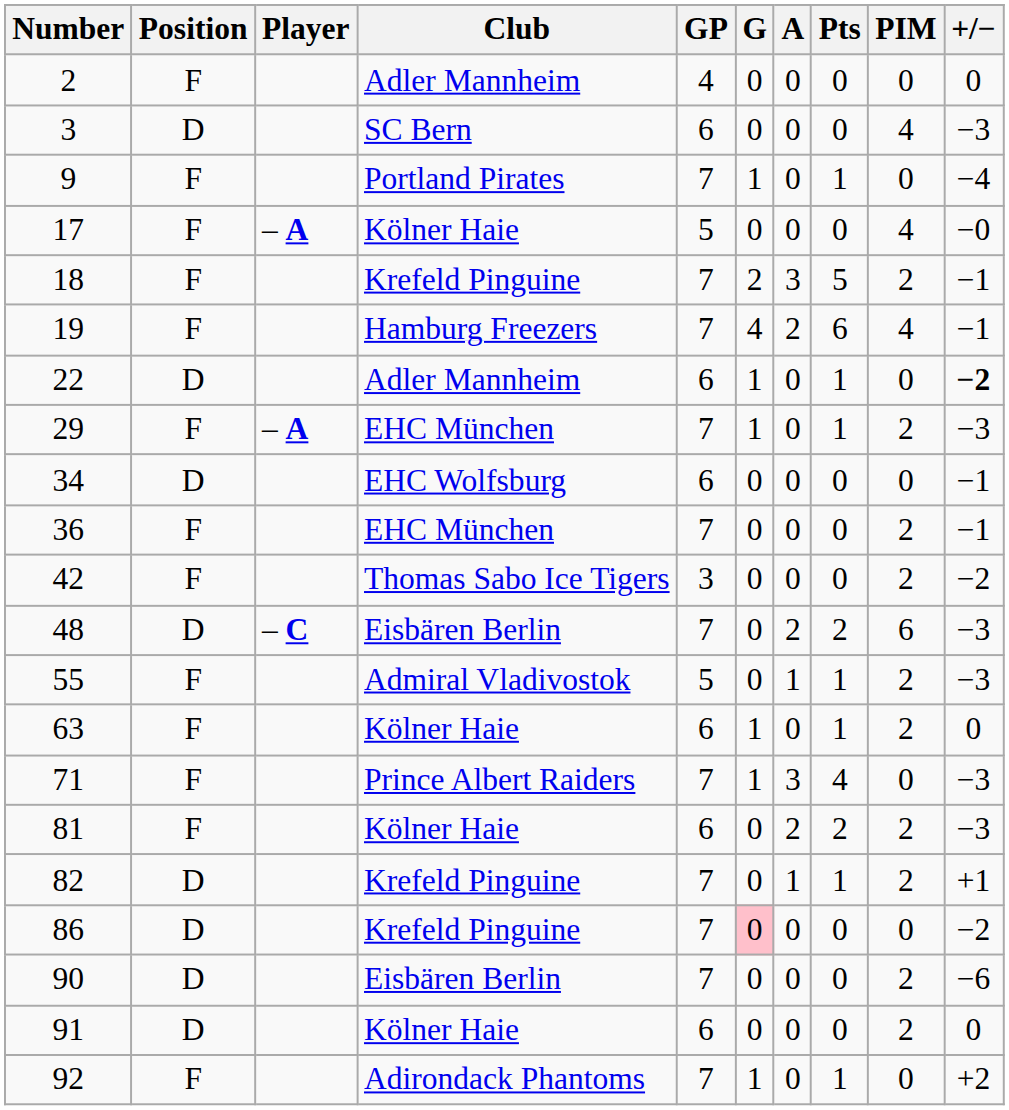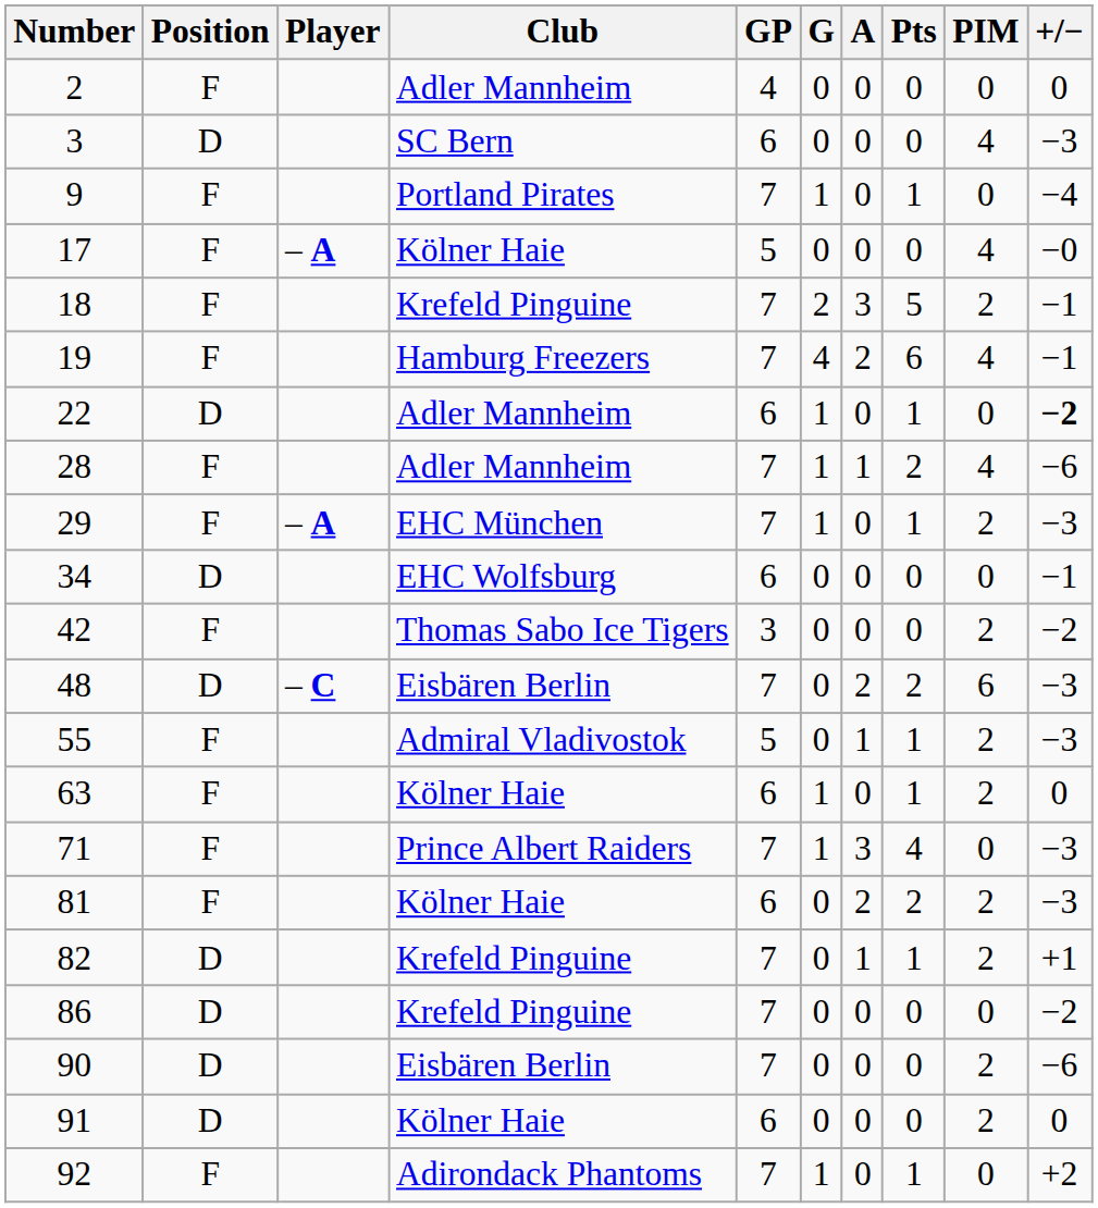 <table class="wikitable sortable" style="text-align: center;">
 <tr>
 <th>Number</th>
 <th>Position</th>
 <th>Player</th>
 <th>Club</th>
 <th>GP</th>
 <th>G</th>
 <th>A</th>
 <th>Pts</th>
 <th>PIM</th>
 <th>+/−</th>
 </tr>
 <tr>
 <td>2</td>
 <td>F</td>
 <td align=left></td>
 <td align=left> <a href='#'>Adler Mannheim</a></td>
 <td>4</td>
 <td>0</td>
 <td>0</td>
 <td>0</td>
 <td>0</td>
 <td>0</td>
 </tr>
 <tr>
 <td>3</td>
 <td>D</td>
 <td align=left></td>
 <td align=left> <a href='#'>SC Bern</a></td>
 <td>6</td>
 <td>0</td>
 <td>0</td>
 <td>0</td>
 <td>4</td>
 <td>−3</td>
 </tr>
 <tr>
 <td>9</td>
 <td>F</td>
 <td align=left></td>
 <td align=left> <a href='#'>Portland Pirates</a></td>
 <td>7</td>
 <td>1</td>
 <td>0</td>
 <td>1</td>
 <td>0</td>
 <td>−4</td>
 </tr>
 <tr>
 <td>17</td>
 <td>F</td>
 <td align=left> – <strong><a href='#'>A</a></strong></td>
 <td align=left> <a href='#'>Kölner Haie</a></td>
 <td>5</td>
 <td>0</td>
 <td>0</td>
 <td>0</td>
 <td>4</td>
 <td>−0</td>
 </tr>
 <tr>
 <td>18</td>
 <td>F</td>
 <td align=left></td>
 <td align=left> <a href='#'>Krefeld Pinguine</a></td>
 <td>7</td>
 <td>2</td>
 <td>3</td>
 <td>5</td>
 <td>2</td>
 <td>−1</td>
 </tr>
 <tr>
 <td>19</td>
 <td>F</td>
 <td align=left></td>
 <td align=left> <a href='#'>Hamburg Freezers</a></td>
 <td>7</td>
 <td>4</td>
 <td>2</td>
 <td>6</td>
 <td>4</td>
 <td>−1</td>
 </tr>
 <tr>
 <td>22</td>
 <td>D</td>
 <td align=left></td>
 <td align=left> <a href='#'>Adler Mannheim</a></td>
 <td>6</td>
 <td>1</td>
 <td>0</td>
 <td>1</td>
 <td>0</td>
 <td><strong>−2</strong></td>
 </tr>
 <tr>
+<td>28</td>
+<td>F</td>
+<td align=left></td>
+<td align=left> <a href='#'>Adler Mannheim</a></td>
+<td>7</td>
+<td>1</td>
+<td>1</td>
+<td>2</td>
+<td>4</td>
+<td>−6</td>
+</tr>
+<tr>
 <td>29</td>
 <td>F</td>
 <td align=left> – <strong><a href='#'>A</a></strong></td>
 <td align=left> <a href='#'>EHC München</a></td>
 <td>7</td>
 <td>1</td>
 <td>0</td>
 <td>1</td>
 <td>2</td>
 <td>−3</td>
 </tr>
 <tr>
 <td>34</td>
 <td>D</td>
 <td align=left></td>
 <td align=left> <a href='#'>EHC Wolfsburg</a></td>
 <td>6</td>
 <td>0</td>
 <td>0</td>
 <td>0</td>
 <td>0</td>
-<td>−1</td>
-</tr>
-<tr>
-<td>36</td>
-<td>F</td>
-<td align=left></td>
-<td align=left> <a href='#'>EHC München</a></td>
-<td>7</td>
-<td>0</td>
-<td>0</td>
-<td>0</td>
-<td>2</td>
 <td>−1</td>
 </tr>
 <tr>
 <td>42</td>
 <td>F</td>
 <td align=left></td>
 <td align=left> <a href='#'>Thomas Sabo Ice Tigers</a></td>
 <td>3</td>
 <td>0</td>
 <td>0</td>
 <td>0</td>
 <td>2</td>
 <td>−2</td>
 </tr>
 <tr>
 <td>48</td>
 <td>D</td>
 <td align=left> – <strong><a href='#'>C</a></strong></td>
 <td align=left> <a href='#'>Eisbären Berlin</a></td>
 <td>7</td>
 <td>0</td>
 <td>2</td>
 <td>2</td>
 <td>6</td>
 <td>−3</td>
 </tr>
 <tr>
 <td>55</td>
 <td>F</td>
 <td align=left></td>
 <td align=left> <a href='#'>Admiral Vladivostok</a></td>
 <td>5</td>
 <td>0</td>
 <td>1</td>
 <td>1</td>
 <td>2</td>
 <td>−3</td>
 </tr>
 <tr>
 <td>63</td>
 <td>F</td>
 <td align=left></td>
 <td align=left> <a href='#'>Kölner Haie</a></td>
 <td>6</td>
 <td>1</td>
 <td>0</td>
 <td>1</td>
 <td>2</td>
 <td>0</td>
 </tr>
 <tr>
 <td>71</td>
 <td>F</td>
 <td align=left></td>
 <td align=left> <a href='#'>Prince Albert Raiders</a></td>
 <td>7</td>
 <td>1</td>
 <td>3</td>
 <td>4</td>
 <td>0</td>
 <td>−3</td>
 </tr>
 <tr>
 <td>81</td>
 <td>F</td>
 <td align=left></td>
 <td align=left> <a href='#'>Kölner Haie</a></td>
 <td>6</td>
 <td>0</td>
 <td>2</td>
 <td>2</td>
 <td>2</td>
 <td>−3</td>
 </tr>
 <tr>
 <td>82</td>
 <td>D</td>
 <td align=left></td>
 <td align=left> <a href='#'>Krefeld Pinguine</a></td>
 <td>7</td>
 <td>0</td>
 <td>1</td>
 <td>1</td>
 <td>2</td>
 <td>+1</td>
 </tr>
 <tr>
 <td>86</td>
 <td>D</td>
 <td align=left></td>
 <td align=left> <a href='#'>Krefeld Pinguine</a></td>
 <td>7</td>
-<td style="background: pink;">0</td>
+<td>0</td>
 <td>0</td>
 <td>0</td>
 <td>0</td>
 <td>−2</td>
 </tr>
 <tr>
 <td>90</td>
 <td>D</td>
 <td align=left></td>
 <td align=left> <a href='#'>Eisbären Berlin</a></td>
 <td>7</td>
 <td>0</td>
 <td>0</td>
 <td>0</td>
 <td>2</td>
 <td>−6</td>
 </tr>
 <tr>
 <td>91</td>
 <td>D</td>
 <td align=left></td>
 <td align=left> <a href='#'>Kölner Haie</a></td>
 <td>6</td>
 <td>0</td>
 <td>0</td>
 <td>0</td>
 <td>2</td>
 <td>0</td>
 </tr>
 <tr>
 <td>92</td>
 <td>F</td>
 <td align=left></td>
 <td align=left> <a href='#'>Adirondack Phantoms</a></td>
 <td>7</td>
 <td>1</td>
 <td>0</td>
 <td>1</td>
 <td>0</td>
 <td>+2</td>
 </tr>
 </table>
